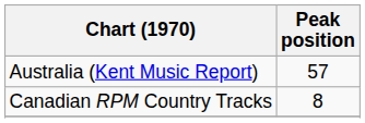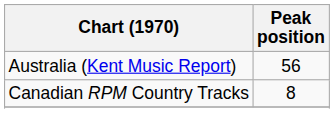 <table class="wikitable sortable">
 <tr>
 <th align="left">Chart (1970)</th>
 <th align="center">Peak<br>position</th>
 </tr>
 <tr>
 <td>Australia (<a href='#'>Kent Music Report</a>)</td>
-<td style="text-align:center;">57</td>
+<td style="text-align:center;">56</td>
 </tr>
 <tr>
 <td align="left">Canadian <em>RPM</em> Country Tracks</td>
 <td align="center">8</td>
 </tr>
 <tr>
 </tr>
 <tr>
 </tr>
 </table>
